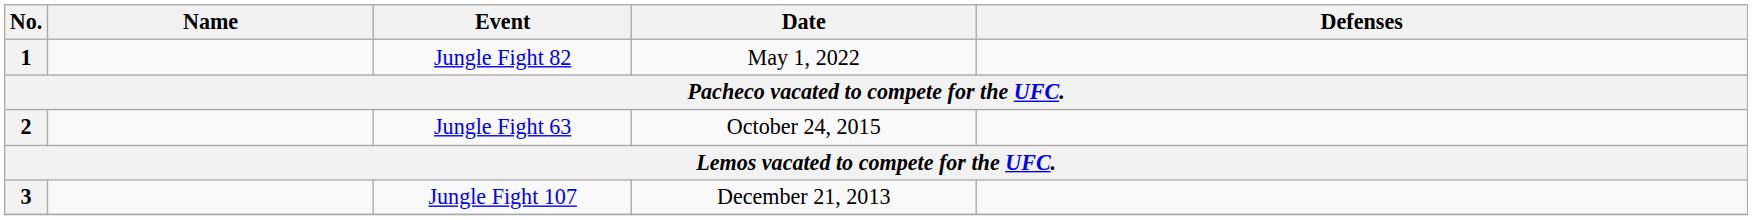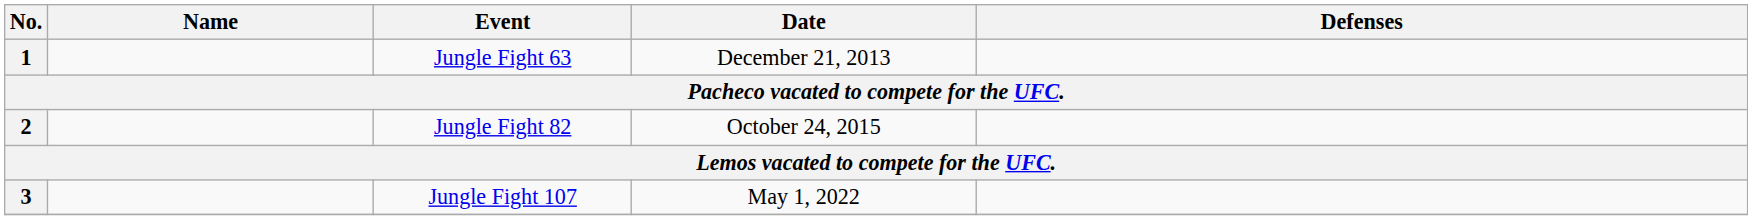 <table class="wikitable" width=100%>
 <tr>
 <th width=1%>No.</th>
 <th width=19%>Name</th>
 <th width=15%>Event</th>
 <th width=20%>Date</th>
 <th width=45%>Defenses</th>
 </tr>
 <tr>
 <th>1</th>
 <td align=left><br></td>
-<td align=center><a href='#'>Jungle Fight 82</a><br></td>
-<td align=center>May 1, 2022</td>
+<td align=center><a href='#'>Jungle Fight 63</a> <br></td>
+<td align=center>December 21, 2013</td>
 <td></td>
 </tr>
 <tr>
 <th colspan=6 align=center><em>Pacheco vacated to compete for the <a href='#'>UFC</a>.</em></th>
 </tr>
 <tr>
 <th>2</th>
 <td align=left><br></td>
-<td align=center><a href='#'>Jungle Fight 63</a> <br></td>
+<td align=center><a href='#'>Jungle Fight 82</a><br></td>
 <td align=center>October 24, 2015</td>
 <td><br></td>
 </tr>
 <tr>
 <th colspan=6 align=center><em>Lemos vacated to compete for the <a href='#'>UFC</a>.</em></th>
 </tr>
 <tr>
 <th>3</th>
 <td align=left><br></td>
 <td align=center><a href='#'>Jungle Fight 107</a><br></td>
-<td align=center>December 21, 2013</td>
+<td align=center>May 1, 2022</td>
 <td></td>
 </tr>
 <tr>
 </tr>
 </table>
